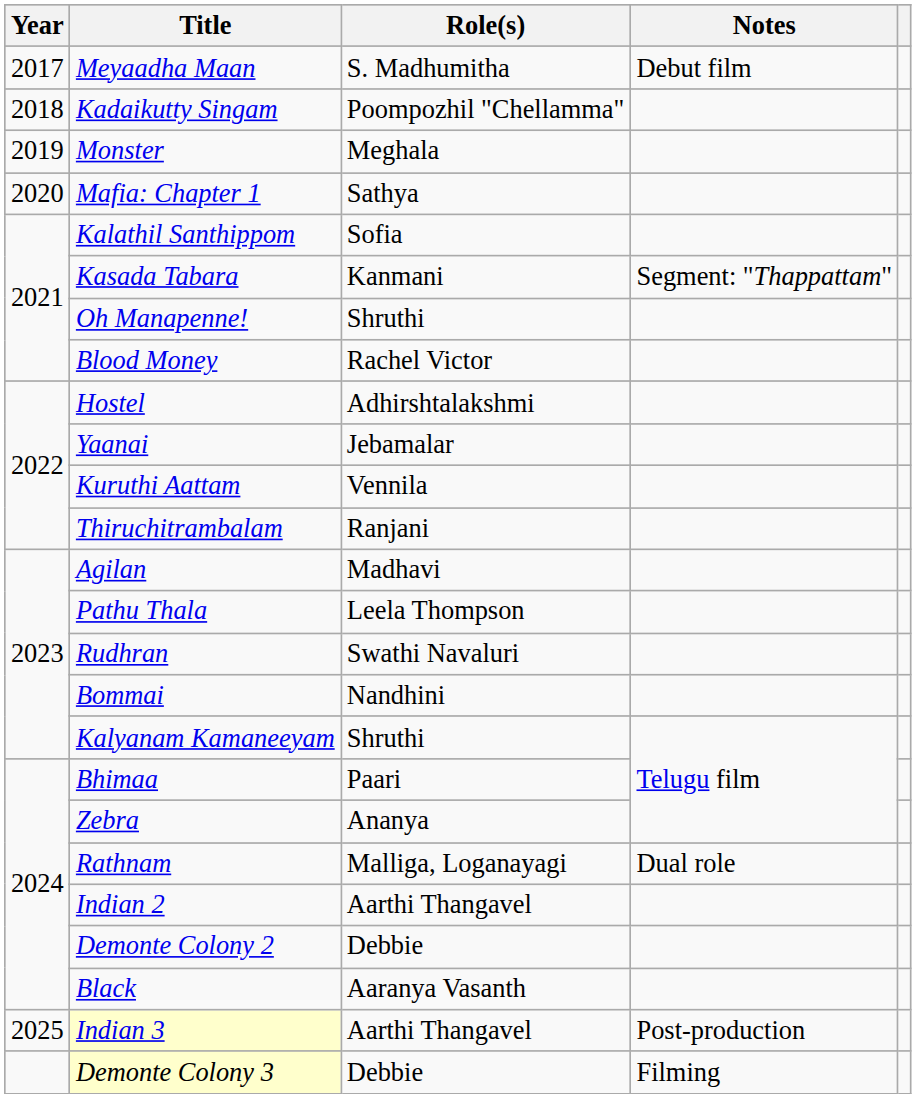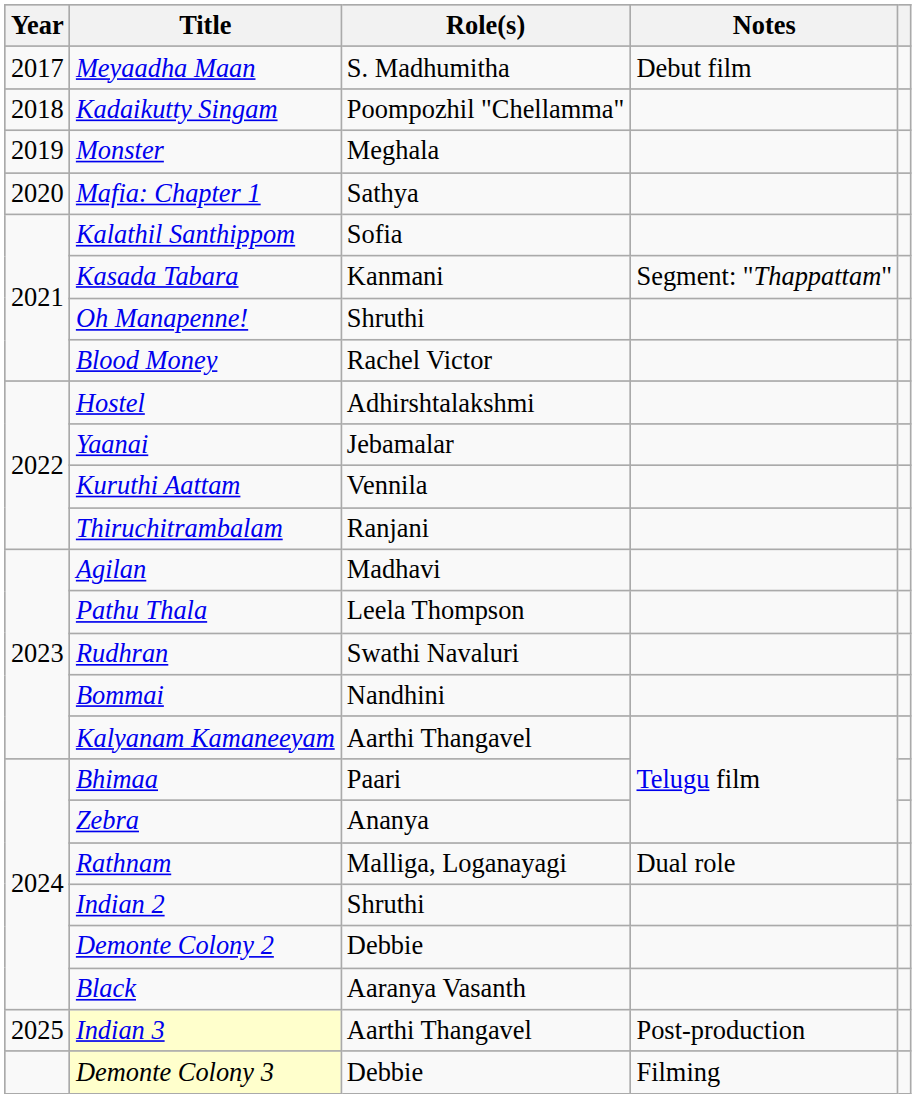 <table class="wikitable sortable">
 <tr>
 <th scope="col">Year</th>
 <th scope="col">Title</th>
 <th scope="col">Role(s)</th>
 <th scope="col" class="unsortable">Notes</th>
 <th scope="col" class="unsortable"></th>
 </tr>
 <tr>
 <td>2017</td>
 <td><em><a href='#'>Meyaadha Maan</a></em></td>
 <td>S. Madhumitha</td>
 <td>Debut film</td>
 <td></td>
 </tr>
 <tr>
 <td>2018</td>
 <td><em><a href='#'>Kadaikutty Singam</a></em></td>
 <td>Poompozhil "Chellamma"</td>
 <td></td>
 <td></td>
 </tr>
 <tr>
 <td>2019</td>
 <td><em><a href='#'>Monster</a></em></td>
 <td>Meghala</td>
 <td></td>
 <td></td>
 </tr>
 <tr>
 <td>2020</td>
 <td><em><a href='#'>Mafia: Chapter 1</a></em></td>
 <td>Sathya</td>
 <td></td>
 <td></td>
 </tr>
 <tr>
 <td rowspan="4">2021</td>
 <td><em><a href='#'>Kalathil Santhippom</a></em></td>
 <td>Sofia</td>
 <td></td>
 <td></td>
 </tr>
 <tr>
 <td><em><a href='#'>Kasada Tabara</a></em></td>
 <td>Kanmani</td>
 <td>Segment: "<em>Thappattam</em>"</td>
 <td></td>
 </tr>
 <tr>
 <td><em><a href='#'>Oh Manapenne!</a></em></td>
 <td>Shruthi</td>
 <td></td>
 <td></td>
 </tr>
 <tr>
 <td><em><a href='#'>Blood Money</a></em></td>
 <td>Rachel Victor</td>
 <td></td>
 <td></td>
 </tr>
 <tr>
 <td rowspan="4">2022</td>
 <td><em><a href='#'>Hostel</a></em></td>
 <td>Adhirshtalakshmi</td>
 <td></td>
 <td></td>
 </tr>
 <tr>
 <td><em><a href='#'>Yaanai</a></em></td>
 <td>Jebamalar</td>
 <td></td>
 <td></td>
 </tr>
 <tr>
 <td><em><a href='#'>Kuruthi Aattam</a></em></td>
 <td>Vennila</td>
 <td></td>
 <td></td>
 </tr>
 <tr>
 <td><em><a href='#'>Thiruchitrambalam</a></em></td>
 <td>Ranjani</td>
 <td></td>
 <td></td>
 </tr>
 <tr>
 <td rowspan="5">2023</td>
 <td><em><a href='#'>Agilan</a></em></td>
 <td>Madhavi</td>
 <td></td>
 <td></td>
 </tr>
 <tr>
 <td><em><a href='#'>Pathu Thala</a></em></td>
 <td>Leela Thompson</td>
 <td></td>
 <td></td>
 </tr>
 <tr>
 <td><em><a href='#'>Rudhran</a></em></td>
 <td>Swathi Navaluri</td>
 <td></td>
 <td></td>
 </tr>
 <tr>
 <td><em><a href='#'>Bommai</a></em></td>
 <td>Nandhini</td>
 <td></td>
 <td></td>
 </tr>
 <tr>
 <td><em><a href='#'>Kalyanam Kamaneeyam</a></em></td>
-<td>Shruthi</td>
+<td>Aarthi Thangavel</td>
 <td rowspan="3"><a href='#'>Telugu</a> film</td>
 <td></td>
 </tr>
 <tr>
 <td rowspan="6">2024</td>
 <td><em><a href='#'>Bhimaa</a></em></td>
 <td>Paari</td>
 <td></td>
 </tr>
 <tr>
 <td><em><a href='#'>Zebra</a></em></td>
 <td>Ananya</td>
 <td></td>
 </tr>
 <tr>
 <td><em><a href='#'>Rathnam</a></em></td>
 <td>Malliga, Loganayagi</td>
 <td>Dual role</td>
 <td></td>
 </tr>
 <tr>
 <td><em><a href='#'>Indian 2</a></em></td>
-<td>Aarthi Thangavel</td>
+<td>Shruthi</td>
 <td></td>
 <td></td>
 </tr>
 <tr>
 <td><em><a href='#'>Demonte Colony 2</a></em></td>
 <td>Debbie</td>
 <td></td>
 <td></td>
 </tr>
 <tr>
 <td><em><a href='#'>Black</a></em></td>
 <td>Aaranya Vasanth</td>
 <td></td>
 <td></td>
 </tr>
 <tr>
 <td>2025</td>
 <td style="background:#ffc;"><em><a href='#'>Indian 3</a></em> </td>
 <td>Aarthi Thangavel</td>
 <td>Post-production</td>
 <td></td>
 </tr>
 <tr>
 <td></td>
 <td style="background:#ffc;'"><em>Demonte Colony 3</em> </td>
 <td>Debbie</td>
 <td>Filming</td>
 <td></td>
 </tr>
 </table>
